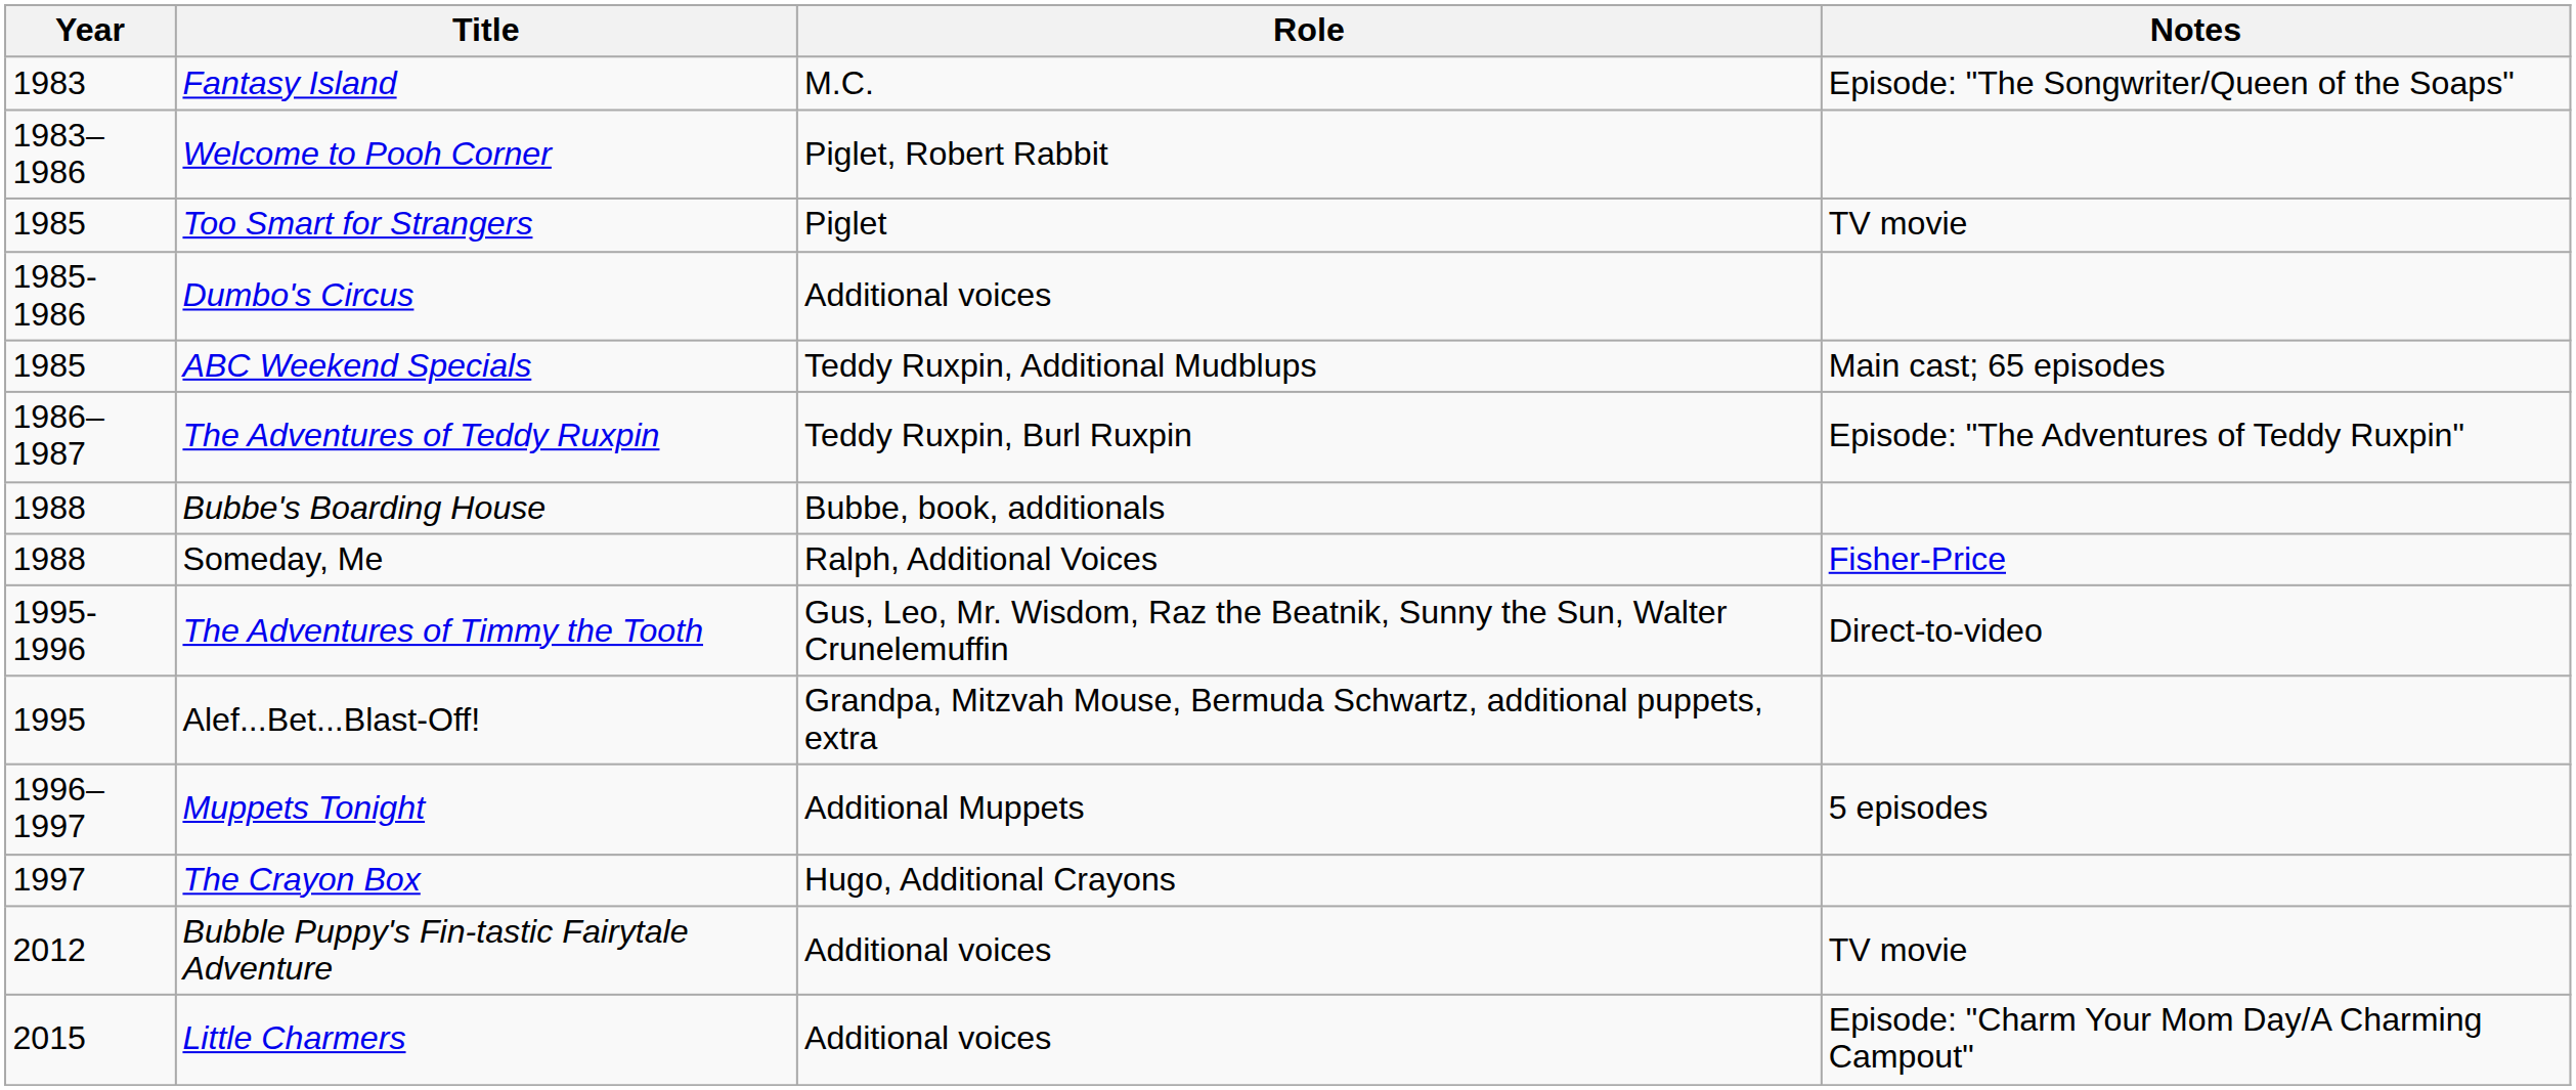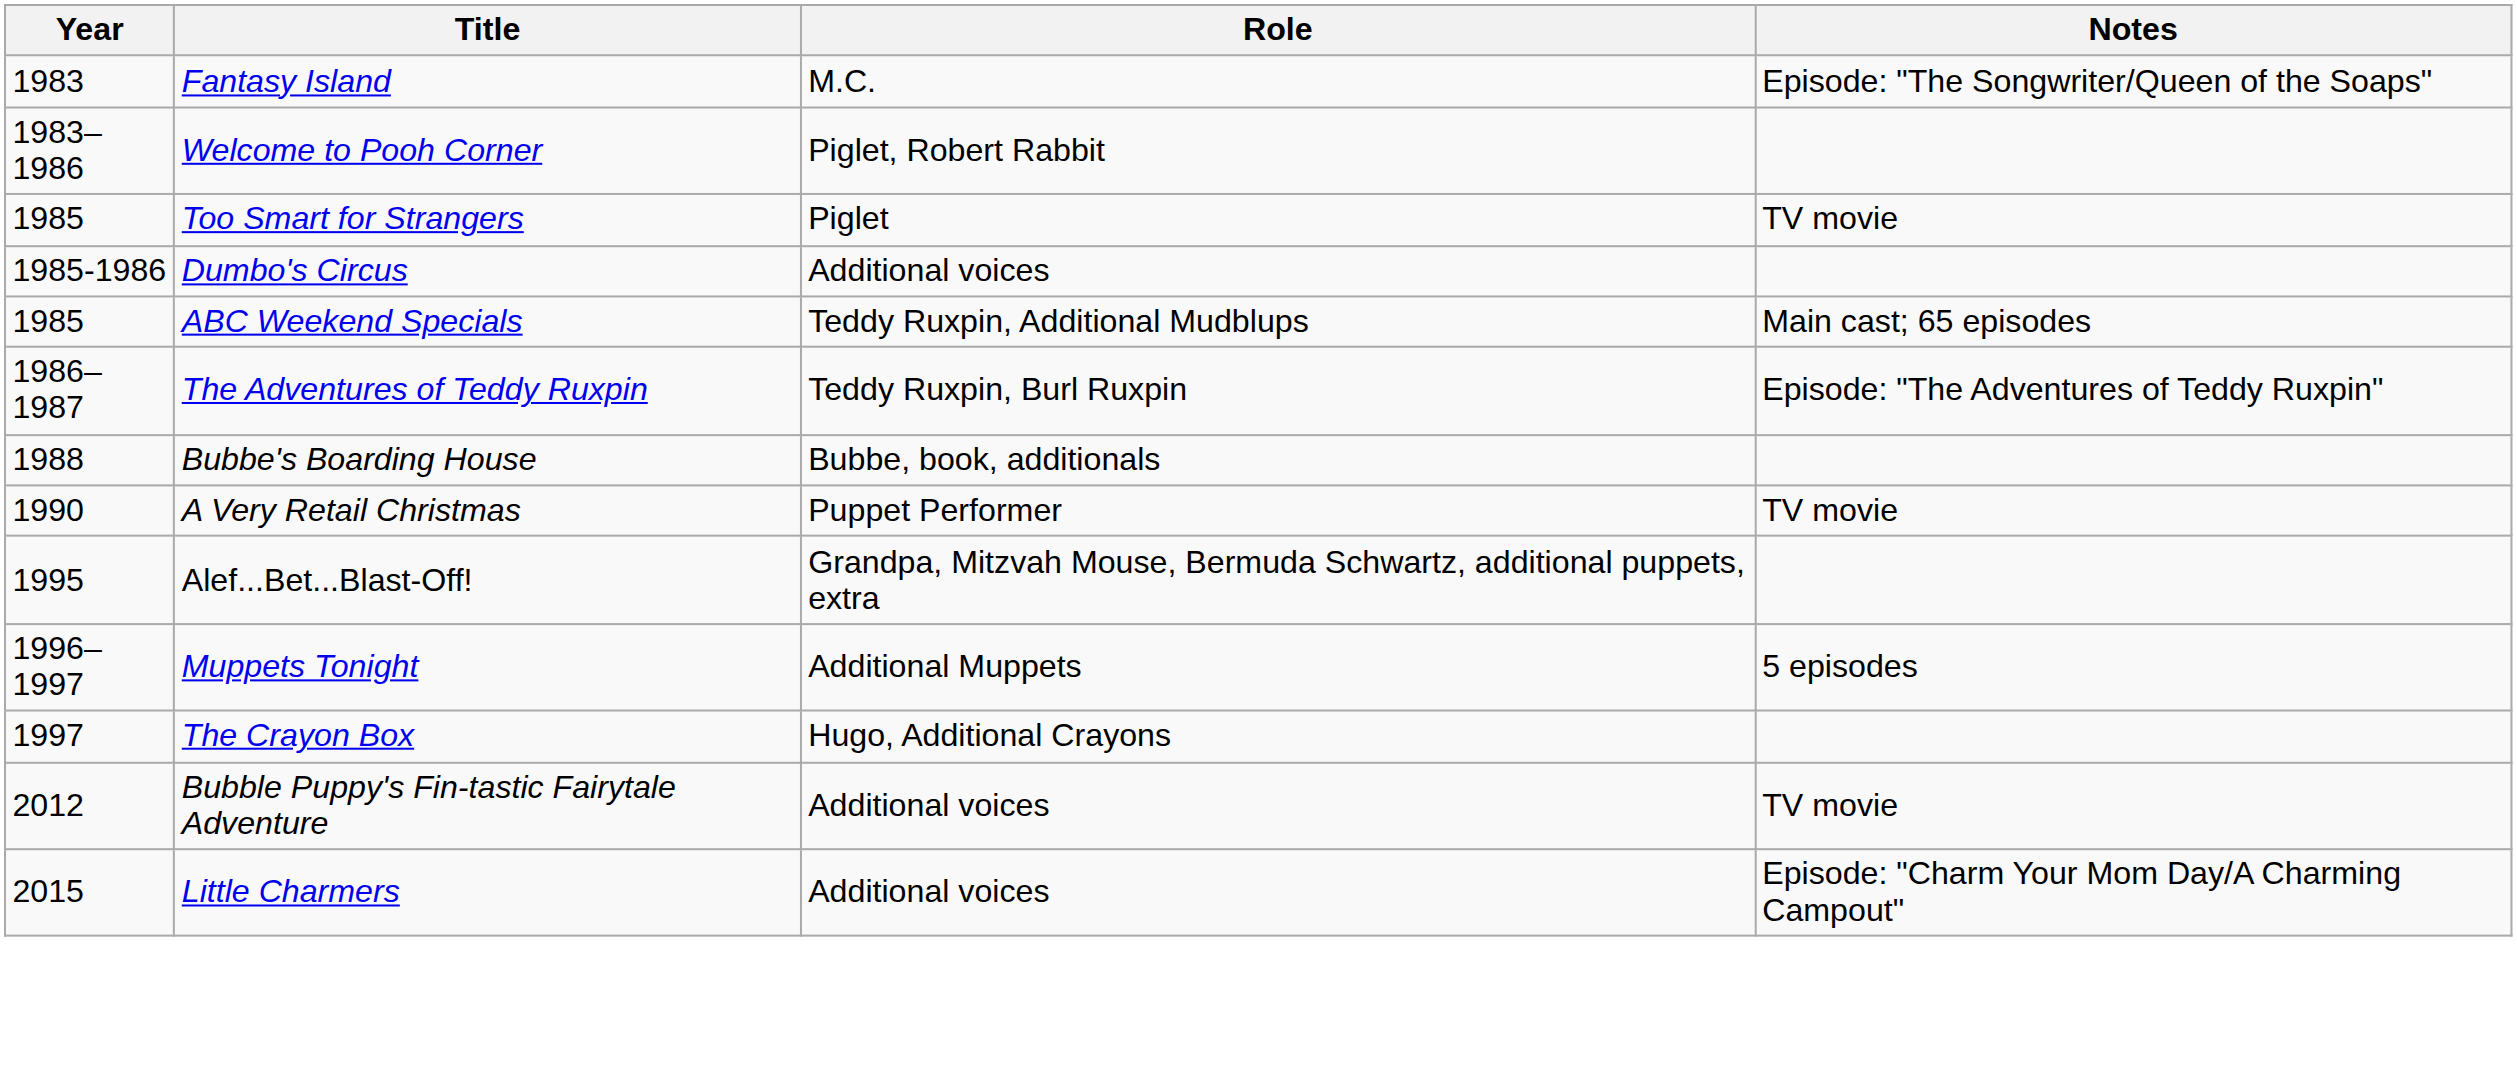 <table class="wikitable sortable">
 <tr>
 <th>Year</th>
 <th>Title</th>
 <th>Role</th>
 <th>Notes</th>
 </tr>
 <tr>
 <td>1983</td>
 <td><em><a href='#'>Fantasy Island</a></em></td>
 <td>M.C.</td>
 <td>Episode: "The Songwriter/Queen of the Soaps"</td>
 </tr>
 <tr>
 <td>1983–1986</td>
 <td><em><a href='#'>Welcome to Pooh Corner</a></em></td>
 <td>Piglet, Robert Rabbit</td>
 <td></td>
 </tr>
 <tr>
 <td>1985</td>
 <td><em><a href='#'>Too Smart for Strangers</a></em></td>
 <td>Piglet</td>
 <td>TV movie</td>
 </tr>
 <tr>
 <td>1985-1986</td>
 <td><em><a href='#'>Dumbo's Circus</a></em></td>
 <td>Additional voices</td>
 <td></td>
 </tr>
 <tr>
 <td>1985</td>
 <td><em><a href='#'>ABC Weekend Specials</a></em></td>
 <td>Teddy Ruxpin, Additional Mudblups</td>
 <td>Main cast; 65 episodes</td>
 </tr>
 <tr>
 <td>1986–1987</td>
 <td><em><a href='#'>The Adventures of Teddy Ruxpin</a></em></td>
 <td>Teddy Ruxpin, Burl Ruxpin</td>
 <td>Episode: "The Adventures of Teddy Ruxpin"</td>
 </tr>
 <tr>
 <td>1988</td>
 <td><em>Bubbe's Boarding House</em></td>
 <td>Bubbe, book, additionals</td>
 </tr>
 <tr>
-<td>1988</td>
-<td>Someday, Me</td>
-<td>Ralph, Additional Voices</td>
-<td><a href='#'>Fisher-Price</a></td>
-</tr>
-<tr>
-<td>1995-1996</td>
-<td><em><a href='#'>The Adventures of Timmy the Tooth</a></em></td>
-<td>Gus, Leo, Mr. Wisdom, Raz the Beatnik, Sunny the Sun, Walter Crunelemuffin</td>
-<td>Direct-to-video</td>
+<td>1990</td>
+<td><em>A Very Retail Christmas</em></td>
+<td>Puppet Performer</td>
+<td>TV movie</td>
 </tr>
 <tr>
 <td>1995</td>
 <td>Alef...Bet...Blast-Off!</td>
 <td>Grandpa, Mitzvah Mouse, Bermuda Schwartz, additional puppets, extra</td>
 </tr>
 <tr>
 <td>1996–1997</td>
 <td><em><a href='#'>Muppets Tonight</a></em></td>
 <td>Additional Muppets</td>
 <td>5 episodes</td>
 </tr>
 <tr>
 <td>1997</td>
 <td><em><a href='#'>The Crayon Box</a></em></td>
 <td>Hugo, Additional Crayons</td>
 <td></td>
 </tr>
 <tr>
 <td>2012</td>
 <td><em>Bubble Puppy's Fin-tastic Fairytale Adventure</em></td>
 <td>Additional voices</td>
 <td>TV movie</td>
 </tr>
 <tr>
 <td>2015</td>
 <td><em><a href='#'>Little Charmers</a></em></td>
 <td>Additional voices</td>
 <td>Episode: "Charm Your Mom Day/A Charming Campout"</td>
 </tr>
 </table>
